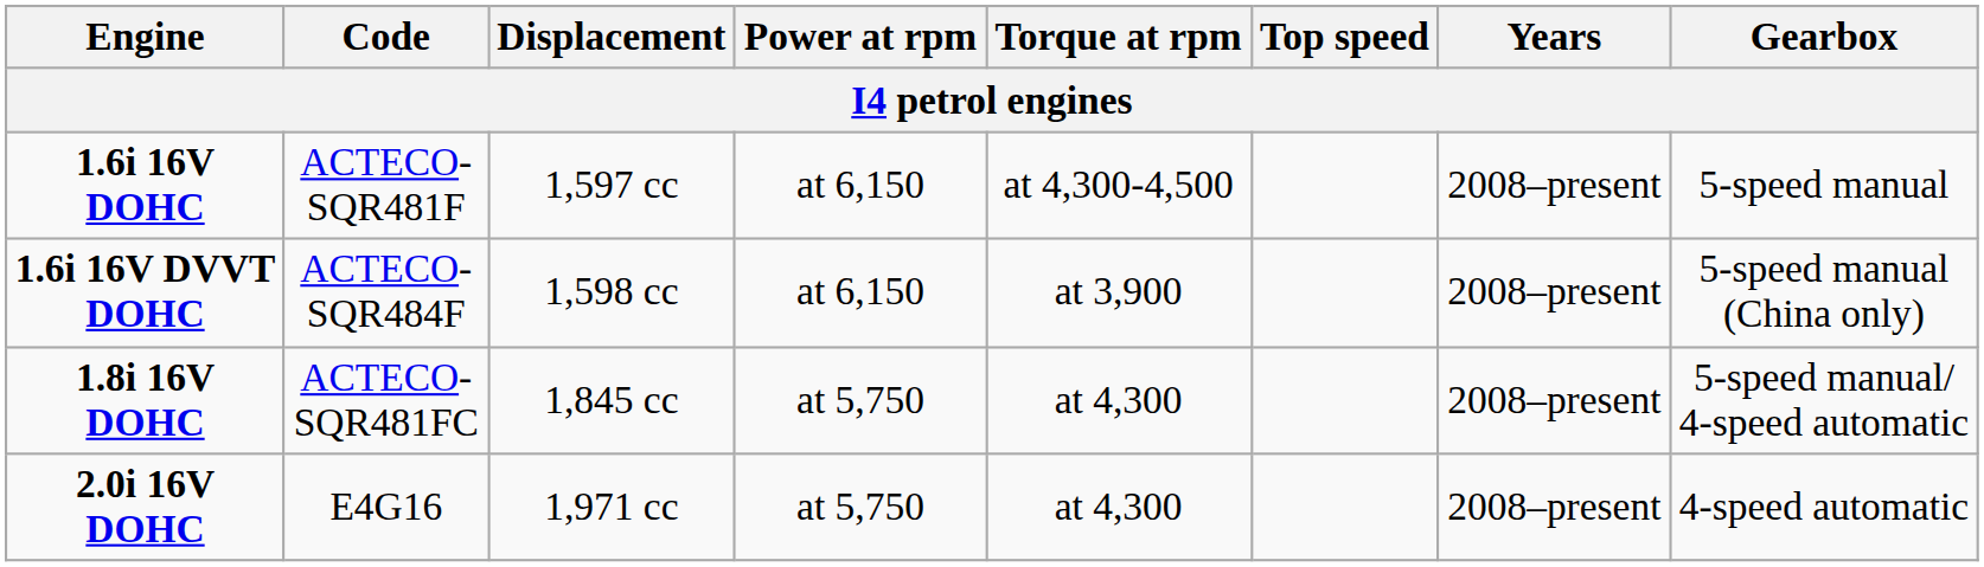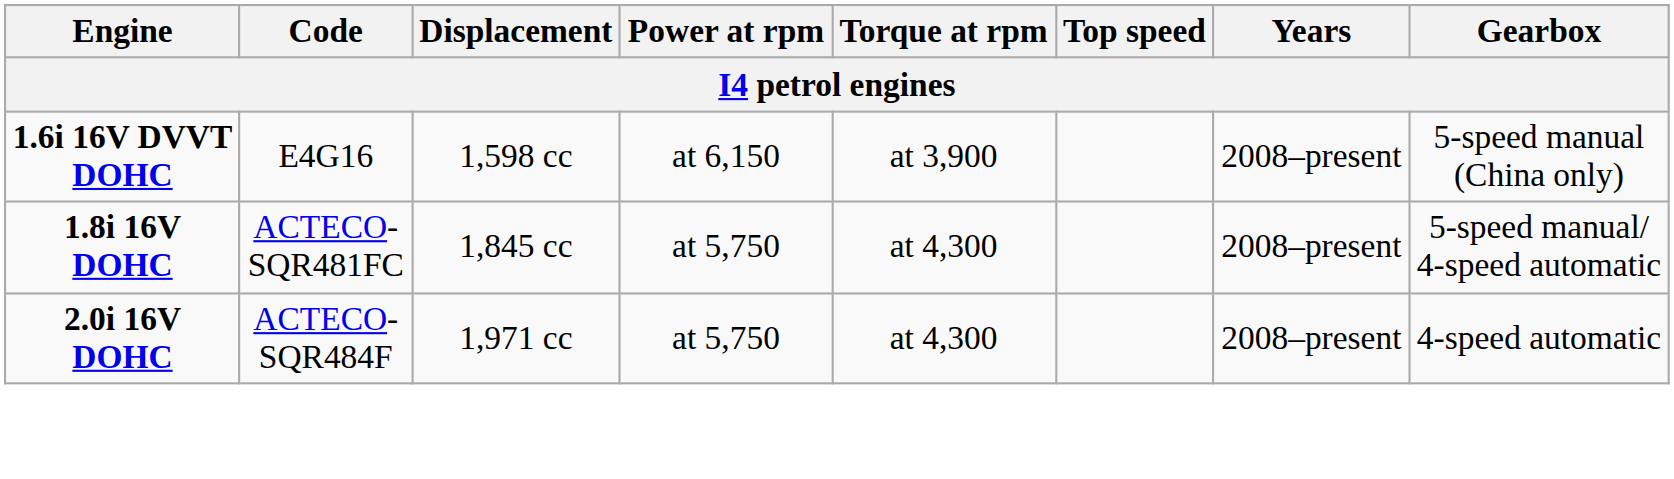 <table class="wikitable" style="text-align: center">
 <tr>
 <th>Engine</th>
 <th>Code</th>
 <th>Displacement</th>
 <th>Power at rpm</th>
 <th>Torque at rpm</th>
 <th>Top speed</th>
 <th>Years</th>
 <th>Gearbox</th>
 </tr>
 <tr>
 <th colspan="8"><a href='#'>I4</a> petrol engines</th>
 </tr>
 <tr>
-<td><strong>1.6i 16V<br><a href='#'>DOHC</a></strong></td>
-<td><a href='#'>ACTECO</a>-<br>SQR481F</td>
-<td>1,597 сc</td>
-<td> at 6,150</td>
-<td> at 4,300-4,500</td>
-<td></td>
-<td>2008–present</td>
-<td>5-speed manual</td>
-</tr>
-<tr>
 <td><strong>1.6i 16V DVVT<br><a href='#'>DOHC</a></strong></td>
-<td><a href='#'>ACTECO</a>-<br>SQR484F</td>
+<td>E4G16</td>
 <td>1,598 cc</td>
 <td> at 6,150</td>
 <td> at 3,900</td>
 <td></td>
 <td>2008–present</td>
 <td>5-speed manual<br>(China only)</td>
 </tr>
 <tr>
 <td><strong>1.8i 16V<br><a href='#'>DOHC</a></strong></td>
 <td><a href='#'>ACTECO</a>-<br>SQR481FC</td>
 <td>1,845 cc</td>
 <td> at 5,750</td>
 <td> at 4,300</td>
 <td></td>
 <td>2008–present</td>
 <td>5-speed manual/<br>4-speed automatic</td>
 </tr>
 <tr>
 <td><strong>2.0i 16V<br><a href='#'>DOHC</a></strong></td>
-<td>E4G16</td>
+<td><a href='#'>ACTECO</a>-<br>SQR484F</td>
 <td>1,971 cc</td>
 <td> at 5,750</td>
 <td> at 4,300</td>
 <td></td>
 <td>2008–present</td>
 <td>4-speed automatic</td>
 </tr>
 </table>
